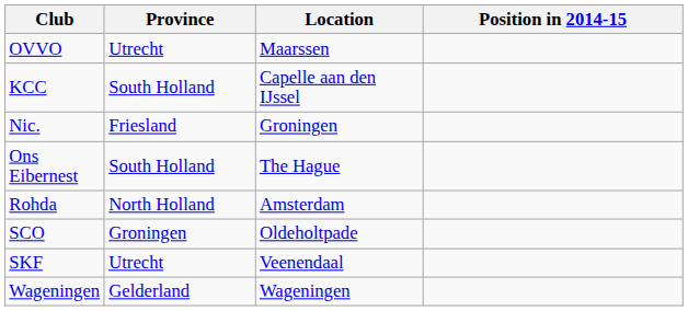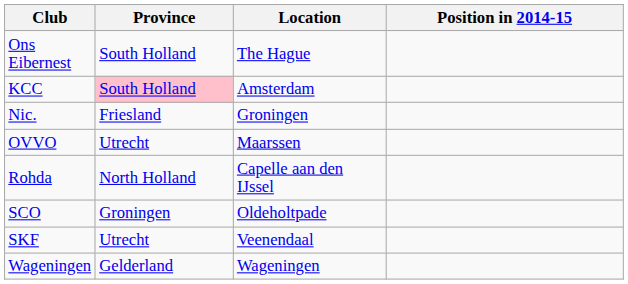 <table class="wikitable sortable">
 <tr>
 <th width=80>Club</th>
 <th width=125>Province</th>
 <th width=140>Location</th>
 <th width=220>Position in <a href='#'>2014-15</a></th>
 </tr>
 <tr>
-<td><a href='#'>OVVO</a></td>
-<td> <a href='#'>Utrecht</a></td>
-<td><a href='#'>Maarssen</a></td>
+<td><a href='#'>Ons Eibernest</a></td>
+<td> <a href='#'>South Holland</a></td>
+<td><a href='#'>The Hague</a></td>
 <td></td>
 </tr>
 <tr>
 <td><a href='#'>KCC</a></td>
-<td> <a href='#'>South Holland</a></td>
-<td><a href='#'>Capelle aan den IJssel</a></td>
+<td style="background: pink;"> <a href='#'>South Holland</a></td>
+<td><a href='#'>Amsterdam</a></td>
 <td></td>
 </tr>
 <tr>
 <td><a href='#'>Nic.</a></td>
 <td> <a href='#'>Friesland</a></td>
 <td><a href='#'>Groningen</a></td>
 <td></td>
 </tr>
 <tr>
-<td><a href='#'>Ons Eibernest</a></td>
-<td> <a href='#'>South Holland</a></td>
-<td><a href='#'>The Hague</a></td>
+<td><a href='#'>OVVO</a></td>
+<td> <a href='#'>Utrecht</a></td>
+<td><a href='#'>Maarssen</a></td>
 <td></td>
 </tr>
 <tr>
 <td><a href='#'>Rohda</a></td>
 <td> <a href='#'>North Holland</a></td>
-<td><a href='#'>Amsterdam</a></td>
+<td><a href='#'>Capelle aan den IJssel</a></td>
 <td></td>
 </tr>
 <tr>
 <td><a href='#'>SCO</a></td>
 <td> <a href='#'>Groningen</a></td>
 <td><a href='#'>Oldeholtpade</a></td>
 <td></td>
 </tr>
 <tr>
 <td><a href='#'>SKF</a></td>
 <td> <a href='#'>Utrecht</a></td>
 <td><a href='#'>Veenendaal</a></td>
 <td></td>
 </tr>
 <tr>
 <td><a href='#'>Wageningen</a></td>
 <td> <a href='#'>Gelderland</a></td>
 <td><a href='#'>Wageningen</a></td>
 <td></td>
 </tr>
 </table>
